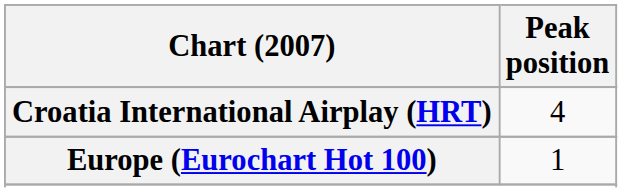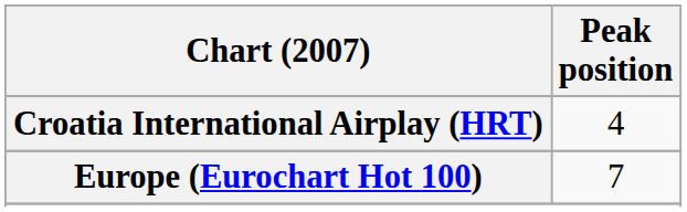 <table class="wikitable sortable plainrowheaders" style="text-align:center">
 <tr>
 <th>Chart (2007)</th>
 <th>Peak<br>position</th>
 </tr>
 <tr>
 </tr>
 <tr>
 </tr>
 <tr>
 </tr>
 <tr>
 </tr>
 <tr>
 <th scope="row">Croatia International Airplay (<a href='#'>HRT</a>)</th>
 <td>4</td>
 </tr>
 <tr>
 </tr>
 <tr>
 </tr>
 <tr>
 <th scope="row">Europe (<a href='#'>Eurochart Hot 100</a>)</th>
-<td>1</td>
+<td>7</td>
 </tr>
 <tr>
 </tr>
 <tr>
 </tr>
 <tr>
 </tr>
 <tr>
 </tr>
 <tr>
 </tr>
 <tr>
 </tr>
 <tr>
 </tr>
 <tr>
 </tr>
 <tr>
 </tr>
 <tr>
 </tr>
 <tr>
 </tr>
 <tr>
 </tr>
 <tr>
 </tr>
 </table>
